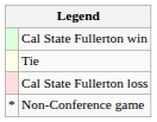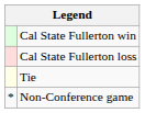 <table class="wikitable" style="font-size:90%">
 <tr>
 <th colspan=2>Legend</th>
 </tr>
 <tr>
 <td style="background:#ddffdd;"> </td>
 <td>Cal State Fullerton win</td>
 </tr>
 <tr>
+<td style="background:#ffdddd;"> </td>
+<td>Cal State Fullerton loss</td>
+</tr>
+<tr>
 <td style="background:#ffffe6;"> </td>
 <td>Tie</td>
-</tr>
-<tr>
-<td style="background:#ffdddd;"> </td>
-<td>Cal State Fullerton loss</td>
 </tr>
 <tr>
 <td>*</td>
 <td>Non-Conference game</td>
 </tr>
 </table>
